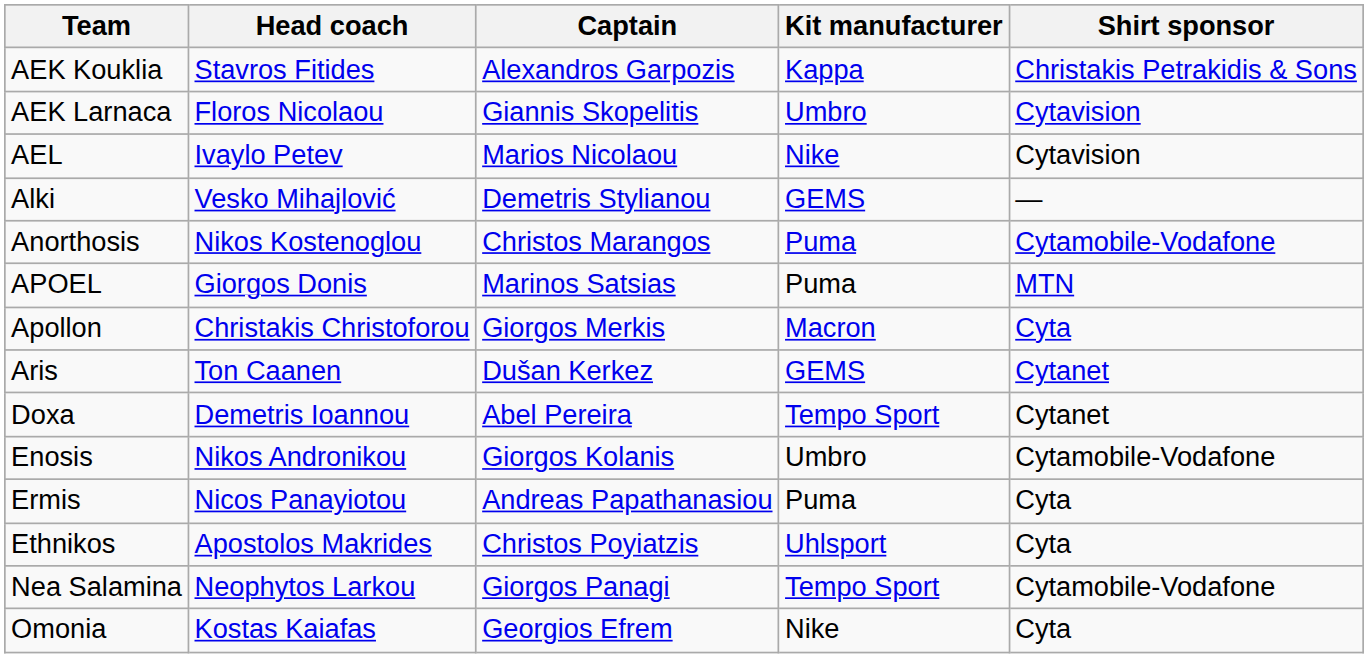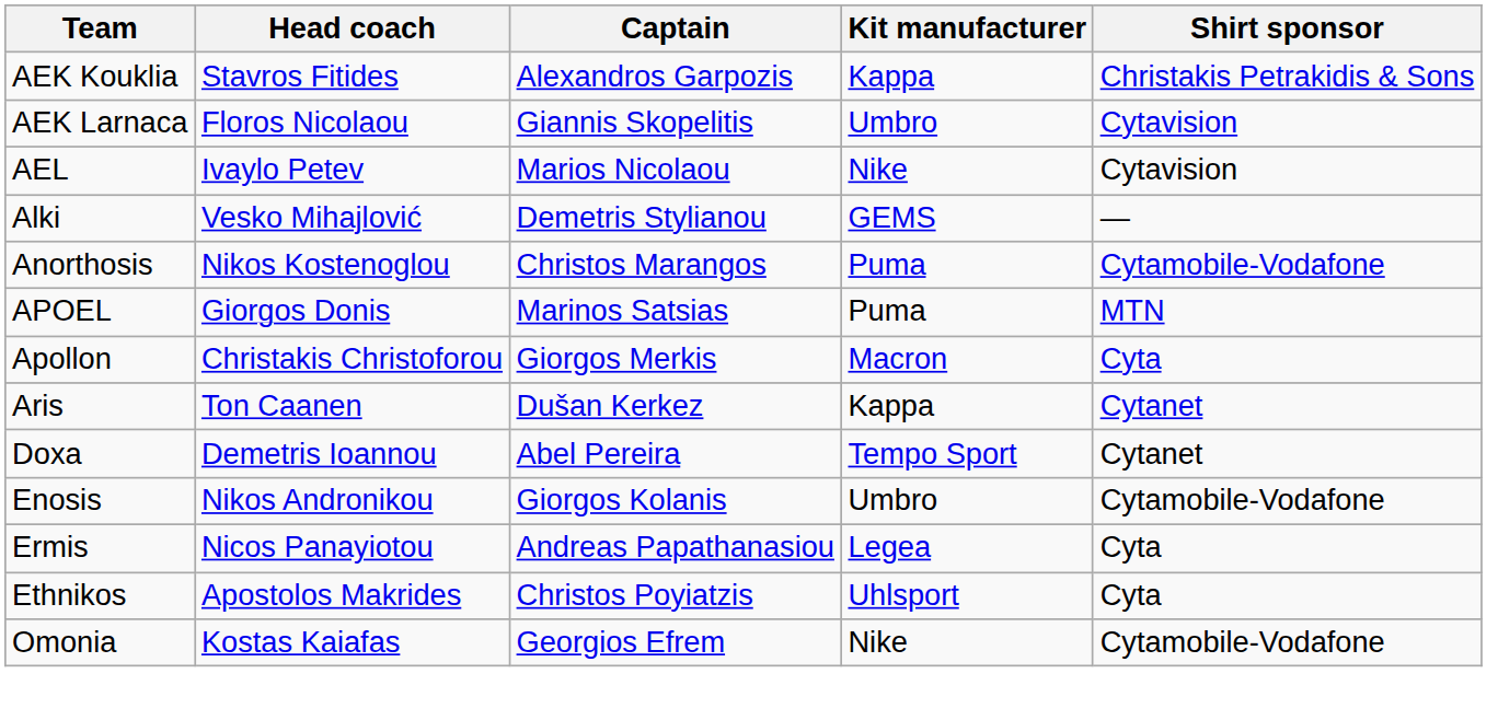 <table class="wikitable sortable">
 <tr>
 <th>Team</th>
 <th>Head coach</th>
 <th>Captain</th>
 <th>Kit manufacturer</th>
 <th>Shirt sponsor</th>
 </tr>
 <tr>
 <td>AEK Kouklia</td>
 <td> <a href='#'>Stavros Fitides</a></td>
 <td> <a href='#'>Alexandros Garpozis</a></td>
 <td><a href='#'>Kappa</a></td>
 <td><a href='#'>Christakis Petrakidis & Sons</a></td>
 </tr>
 <tr>
 <td>AEK Larnaca</td>
 <td> <a href='#'>Floros Nicolaou</a></td>
 <td> <a href='#'>Giannis Skopelitis</a></td>
 <td><a href='#'>Umbro</a></td>
 <td><a href='#'>Cytavision</a></td>
 </tr>
 <tr>
 <td>AEL</td>
 <td> <a href='#'>Ivaylo Petev</a></td>
 <td> <a href='#'>Marios Nicolaou</a></td>
 <td><a href='#'>Nike</a></td>
 <td>Cytavision</td>
 </tr>
 <tr>
 <td>Alki</td>
 <td> <a href='#'>Vesko Mihajlović</a></td>
 <td> <a href='#'>Demetris Stylianou</a></td>
 <td><a href='#'>GEMS</a></td>
 <td>—</td>
 </tr>
 <tr>
 <td>Anorthosis</td>
 <td> <a href='#'>Nikos Kostenoglou</a></td>
 <td> <a href='#'>Christos Marangos</a></td>
 <td><a href='#'>Puma</a></td>
 <td><a href='#'>Cytamobile-Vodafone</a></td>
 </tr>
 <tr>
 <td>APOEL</td>
 <td> <a href='#'>Giorgos Donis</a></td>
 <td> <a href='#'>Marinos Satsias</a></td>
 <td>Puma</td>
 <td><a href='#'>MTN</a></td>
 </tr>
 <tr>
 <td>Apollon</td>
 <td> <a href='#'>Christakis Christoforou</a></td>
 <td> <a href='#'>Giorgos Merkis</a></td>
 <td><a href='#'>Macron</a></td>
 <td><a href='#'>Cyta</a></td>
 </tr>
 <tr>
 <td>Aris</td>
 <td> <a href='#'>Ton Caanen</a></td>
 <td> <a href='#'>Dušan Kerkez</a></td>
-<td><a href='#'>GEMS</a></td>
+<td>Kappa</td>
 <td><a href='#'>Cytanet</a></td>
 </tr>
 <tr>
 <td>Doxa</td>
 <td> <a href='#'>Demetris Ioannou</a></td>
 <td> <a href='#'>Abel Pereira</a></td>
 <td><a href='#'>Tempo Sport</a></td>
 <td>Cytanet</td>
 </tr>
 <tr>
 <td>Enosis</td>
 <td> <a href='#'>Nikos Andronikou</a></td>
 <td> <a href='#'>Giorgos Kolanis</a></td>
 <td>Umbro</td>
 <td>Cytamobile-Vodafone</td>
 </tr>
 <tr>
 <td>Ermis</td>
 <td> <a href='#'>Nicos Panayiotou</a></td>
 <td> <a href='#'>Andreas Papathanasiou</a></td>
-<td>Puma</td>
+<td><a href='#'>Legea</a></td>
 <td>Cyta</td>
 </tr>
 <tr>
 <td>Ethnikos</td>
 <td> <a href='#'>Apostolos Makrides</a></td>
 <td> <a href='#'>Christos Poyiatzis</a></td>
 <td><a href='#'>Uhlsport</a></td>
 <td>Cyta</td>
 </tr>
 <tr>
-<td>Nea Salamina</td>
-<td> <a href='#'>Neophytos Larkou</a></td>
-<td> <a href='#'>Giorgos Panagi</a></td>
-<td><a href='#'>Tempo Sport</a></td>
-<td>Cytamobile-Vodafone</td>
-</tr>
-<tr>
 <td>Omonia</td>
 <td> <a href='#'>Kostas Kaiafas</a></td>
 <td> <a href='#'>Georgios Efrem</a></td>
 <td>Nike</td>
-<td>Cyta</td>
+<td>Cytamobile-Vodafone</td>
 </tr>
 </table>
